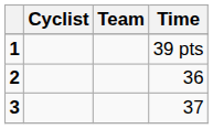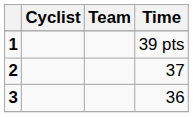 <table class="wikitable">
 <tr>
 <th></th>
 <th>Cyclist</th>
 <th>Team</th>
 <th>Time</th>
 </tr>
 <tr style="background:orange">
 </tr>
 <tr>
 <td><strong>1</strong></td>
 <td></td>
 <td></td>
 <td align="right">39 pts</td>
 </tr>
 <tr>
 <td><strong>2</strong></td>
 <td></td>
 <td></td>
-<td align="right">36</td>
+<td align="right">37</td>
 </tr>
 <tr>
 <td><strong>3</strong></td>
 <td></td>
 <td></td>
-<td align="right">37</td>
+<td align="right">36</td>
 </tr>
 <tr>
 </tr>
 </table>
